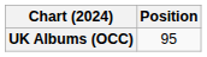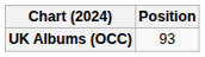 <table class="wikitable plainrowheaders" style="text-align:center">
 <tr>
 <th scope="col">Chart (2024)</th>
 <th scope="col">Position</th>
 </tr>
 <tr>
 <th scope="row">UK Albums (OCC)</th>
-<td>95</td>
+<td>93</td>
 </tr>
 </table>
